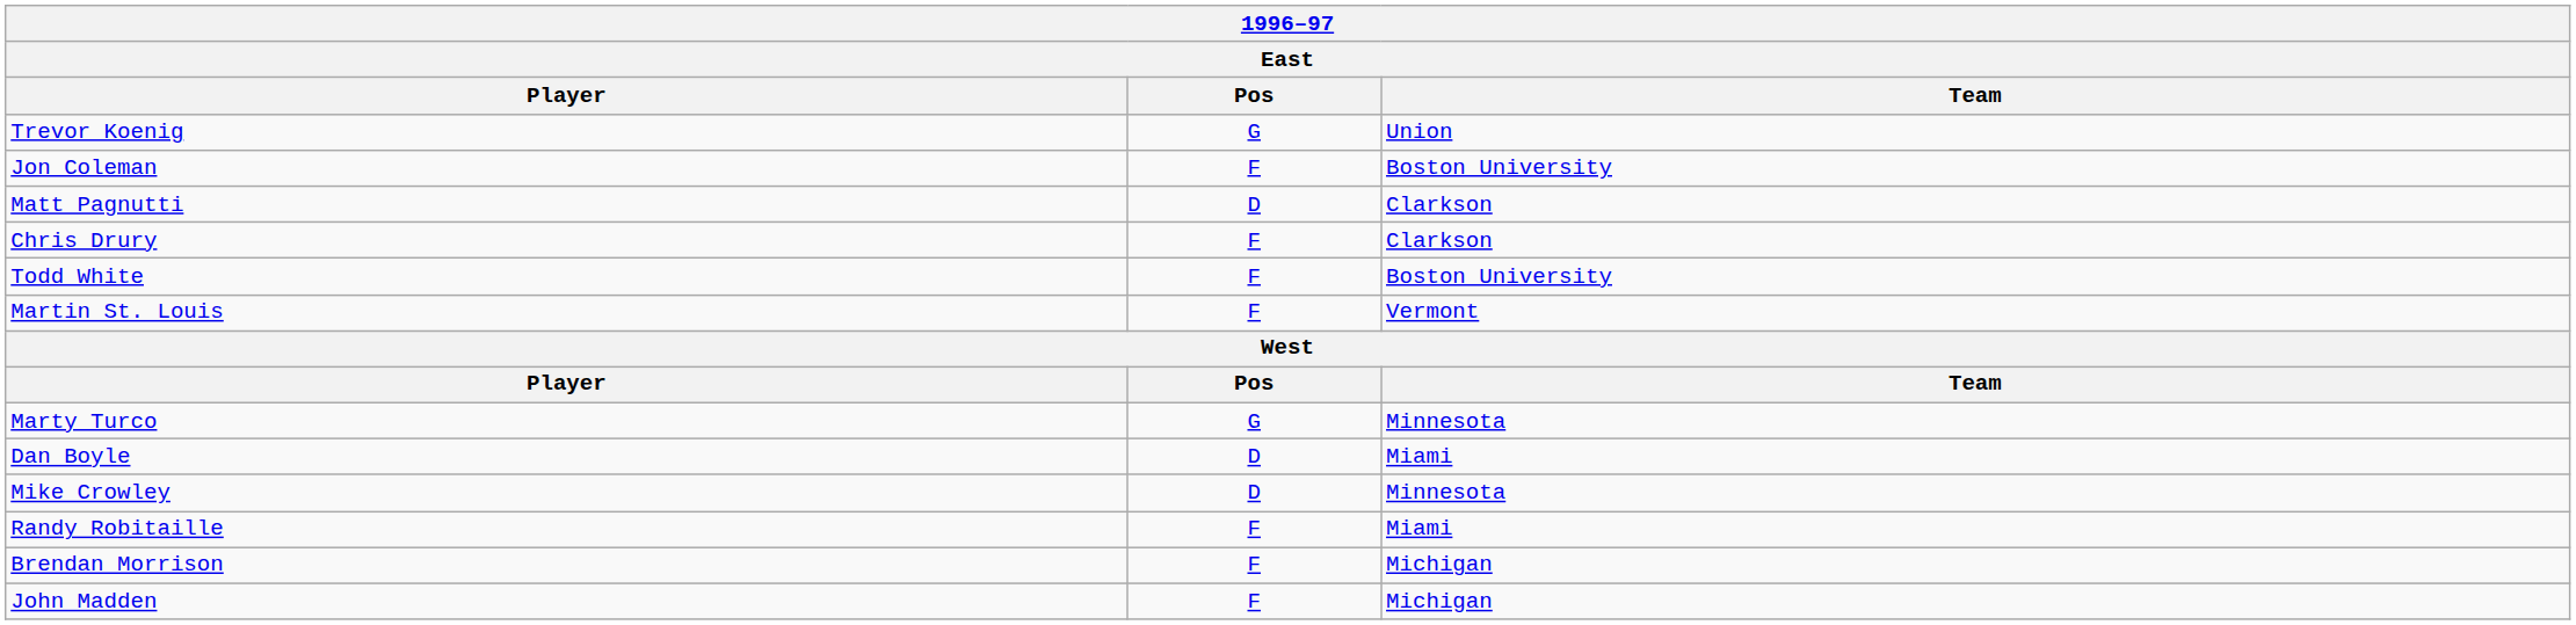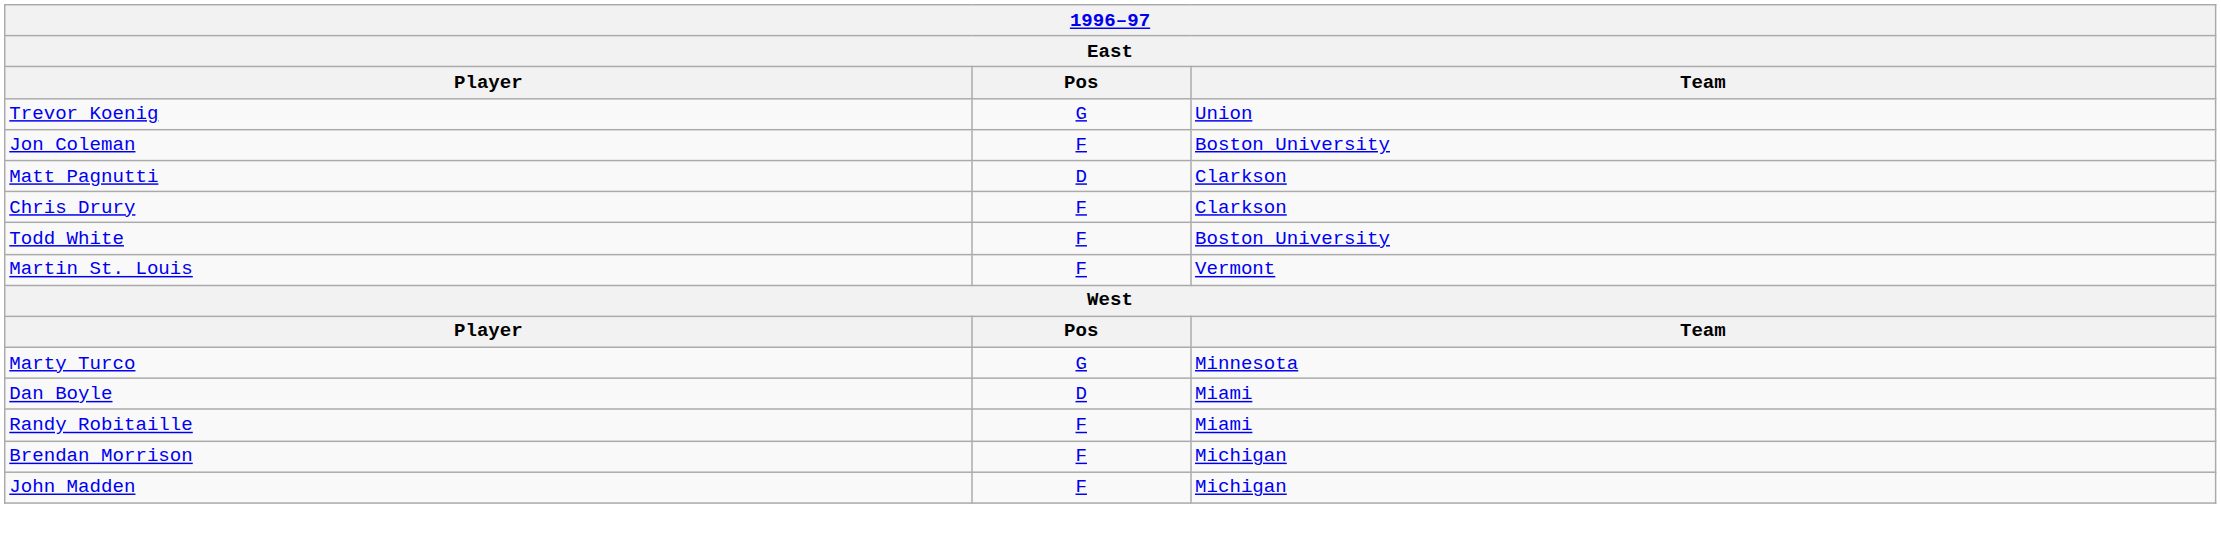 <table class="wikitable" width=95%>
 <tr>
 <th colspan=3><a href='#'>1996–97</a></th>
 </tr>
 <tr>
 <th colspan=3><strong>East</strong></th>
 </tr>
 <tr>
 <th>Player</th>
 <th>Pos</th>
 <th>Team</th>
 </tr>
 <tr>
 <td><a href='#'>Trevor Koenig</a></td>
 <td style="text-align:center;"><a href='#'>G</a></td>
 <td><a href='#'>Union</a></td>
 </tr>
 <tr>
 <td><a href='#'>Jon Coleman</a></td>
 <td style="text-align:center;"><a href='#'>F</a></td>
 <td><a href='#'>Boston University</a></td>
 </tr>
 <tr>
 <td><a href='#'>Matt Pagnutti</a></td>
 <td style="text-align:center;"><a href='#'>D</a></td>
 <td><a href='#'>Clarkson</a></td>
 </tr>
 <tr>
 <td><a href='#'>Chris Drury</a></td>
 <td style="text-align:center;"><a href='#'>F</a></td>
 <td><a href='#'>Clarkson</a></td>
 </tr>
 <tr>
 <td><a href='#'>Todd White</a></td>
 <td style="text-align:center;"><a href='#'>F</a></td>
 <td><a href='#'>Boston University</a></td>
 </tr>
 <tr>
 <td><a href='#'>Martin St. Louis</a></td>
 <td style="text-align:center;"><a href='#'>F</a></td>
 <td><a href='#'>Vermont</a></td>
 </tr>
 <tr>
 <th colspan=3><strong>West</strong></th>
 </tr>
 <tr>
 <th>Player</th>
 <th>Pos</th>
 <th>Team</th>
 </tr>
 <tr>
 <td><a href='#'>Marty Turco</a></td>
 <td style="text-align:center;"><a href='#'>G</a></td>
 <td><a href='#'>Minnesota</a></td>
 </tr>
 <tr>
 <td><a href='#'>Dan Boyle</a></td>
 <td style="text-align:center;"><a href='#'>D</a></td>
 <td><a href='#'>Miami</a></td>
 </tr>
 <tr>
-<td><a href='#'>Mike Crowley</a></td>
-<td style="text-align:center;"><a href='#'>D</a></td>
-<td><a href='#'>Minnesota</a></td>
-</tr>
-<tr>
 <td><a href='#'>Randy Robitaille</a></td>
 <td style="text-align:center;"><a href='#'>F</a></td>
 <td><a href='#'>Miami</a></td>
 </tr>
 <tr>
 <td><a href='#'>Brendan Morrison</a></td>
 <td style="text-align:center;"><a href='#'>F</a></td>
 <td><a href='#'>Michigan</a></td>
 </tr>
 <tr>
 <td><a href='#'>John Madden</a></td>
 <td style="text-align:center;"><a href='#'>F</a></td>
 <td><a href='#'>Michigan</a></td>
 </tr>
 </table>
